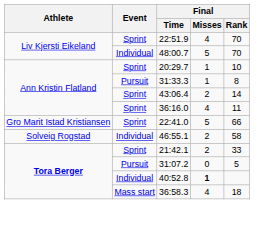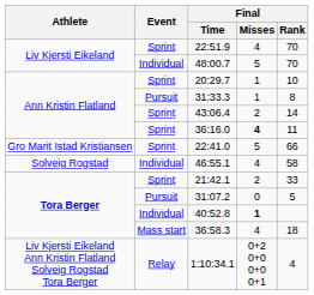 <table class=wikitable style="font-size:90%; text-align:center">
 <tr>
 <th rowspan="2">Athlete</th>
 <th rowspan="2">Event</th>
 <th colspan="3">Final</th>
 </tr>
 <tr>
 <th>Time</th>
 <th>Misses</th>
 <th>Rank</th>
 </tr>
 <tr>
 <td rowspan=2><a href='#'>Liv Kjersti Eikeland</a></td>
 <td><a href='#'>Sprint</a></td>
 <td align="center">22:51.9</td>
 <td align="center">4</td>
 <td align="center">70</td>
 </tr>
 <tr>
 <td><a href='#'>Individual</a></td>
 <td align="center">48:00.7</td>
 <td align="center">5</td>
 <td align="center">70</td>
 </tr>
 <tr>
 <td rowspan=4><a href='#'>Ann Kristin Flatland</a></td>
 <td><a href='#'>Sprint</a></td>
 <td align="center">20:29.7</td>
 <td align="center">1</td>
 <td align="center">10</td>
 </tr>
 <tr>
 <td><a href='#'>Pursuit</a></td>
 <td align="center">31:33.3</td>
 <td align="center">1</td>
 <td align="center">8</td>
 </tr>
 <tr>
 <td><a href='#'>Sprint</a></td>
 <td align="center">43:06.4</td>
 <td align="center">2</td>
 <td align="center">14</td>
 </tr>
 <tr>
 <td><a href='#'>Sprint</a></td>
 <td align="center">36:16.0</td>
-<td align="center">4</td>
+<td align="center"><strong>4</strong></td>
 <td align="center">11</td>
 </tr>
 <tr>
 <td rowspan=1><a href='#'>Gro Marit Istad Kristiansen</a></td>
 <td><a href='#'>Sprint</a></td>
 <td align="center">22:41.0</td>
 <td align="center">5</td>
 <td align="center">66</td>
 </tr>
 <tr>
 <td rowspan=1><a href='#'>Solveig Rogstad</a></td>
 <td><a href='#'>Individual</a></td>
 <td align="center">46:55.1</td>
-<td align="center">2</td>
+<td align="center">4</td>
 <td align="center">58</td>
 </tr>
 <tr>
 <td rowspan=4><strong><a href='#'>Tora Berger</a></strong></td>
 <td><a href='#'>Sprint</a></td>
 <td align="center">21:42.1</td>
 <td align="center">2</td>
 <td align="center">33</td>
 </tr>
 <tr>
 <td><a href='#'>Pursuit</a></td>
 <td align="center">31:07.2</td>
 <td align="center">0</td>
 <td align="center">5</td>
 </tr>
 <tr>
 <td><a href='#'>Individual</a></td>
 <td align="center">40:52.8</td>
 <td align="center"><strong>1</strong></td>
 <td align="center"></td>
 </tr>
 <tr>
 <td><a href='#'>Mass start</a></td>
 <td align="center">36:58.3</td>
 <td align="center">4</td>
 <td align="center">18</td>
 </tr>
+<tr>
+<td rowspan=1><a href='#'>Liv Kjersti Eikeland</a><br><a href='#'>Ann Kristin Flatland</a><br><a href='#'>Solveig Rogstad</a><br><a href='#'>Tora Berger</a></td>
+<td><a href='#'>Relay</a></td>
+<td align="center">1:10:34.1</td>
+<td align="center">0+2<br>0+0<br>0+0<br>0+1</td>
+<td align="center">4</td>
+</tr>
 </table>
